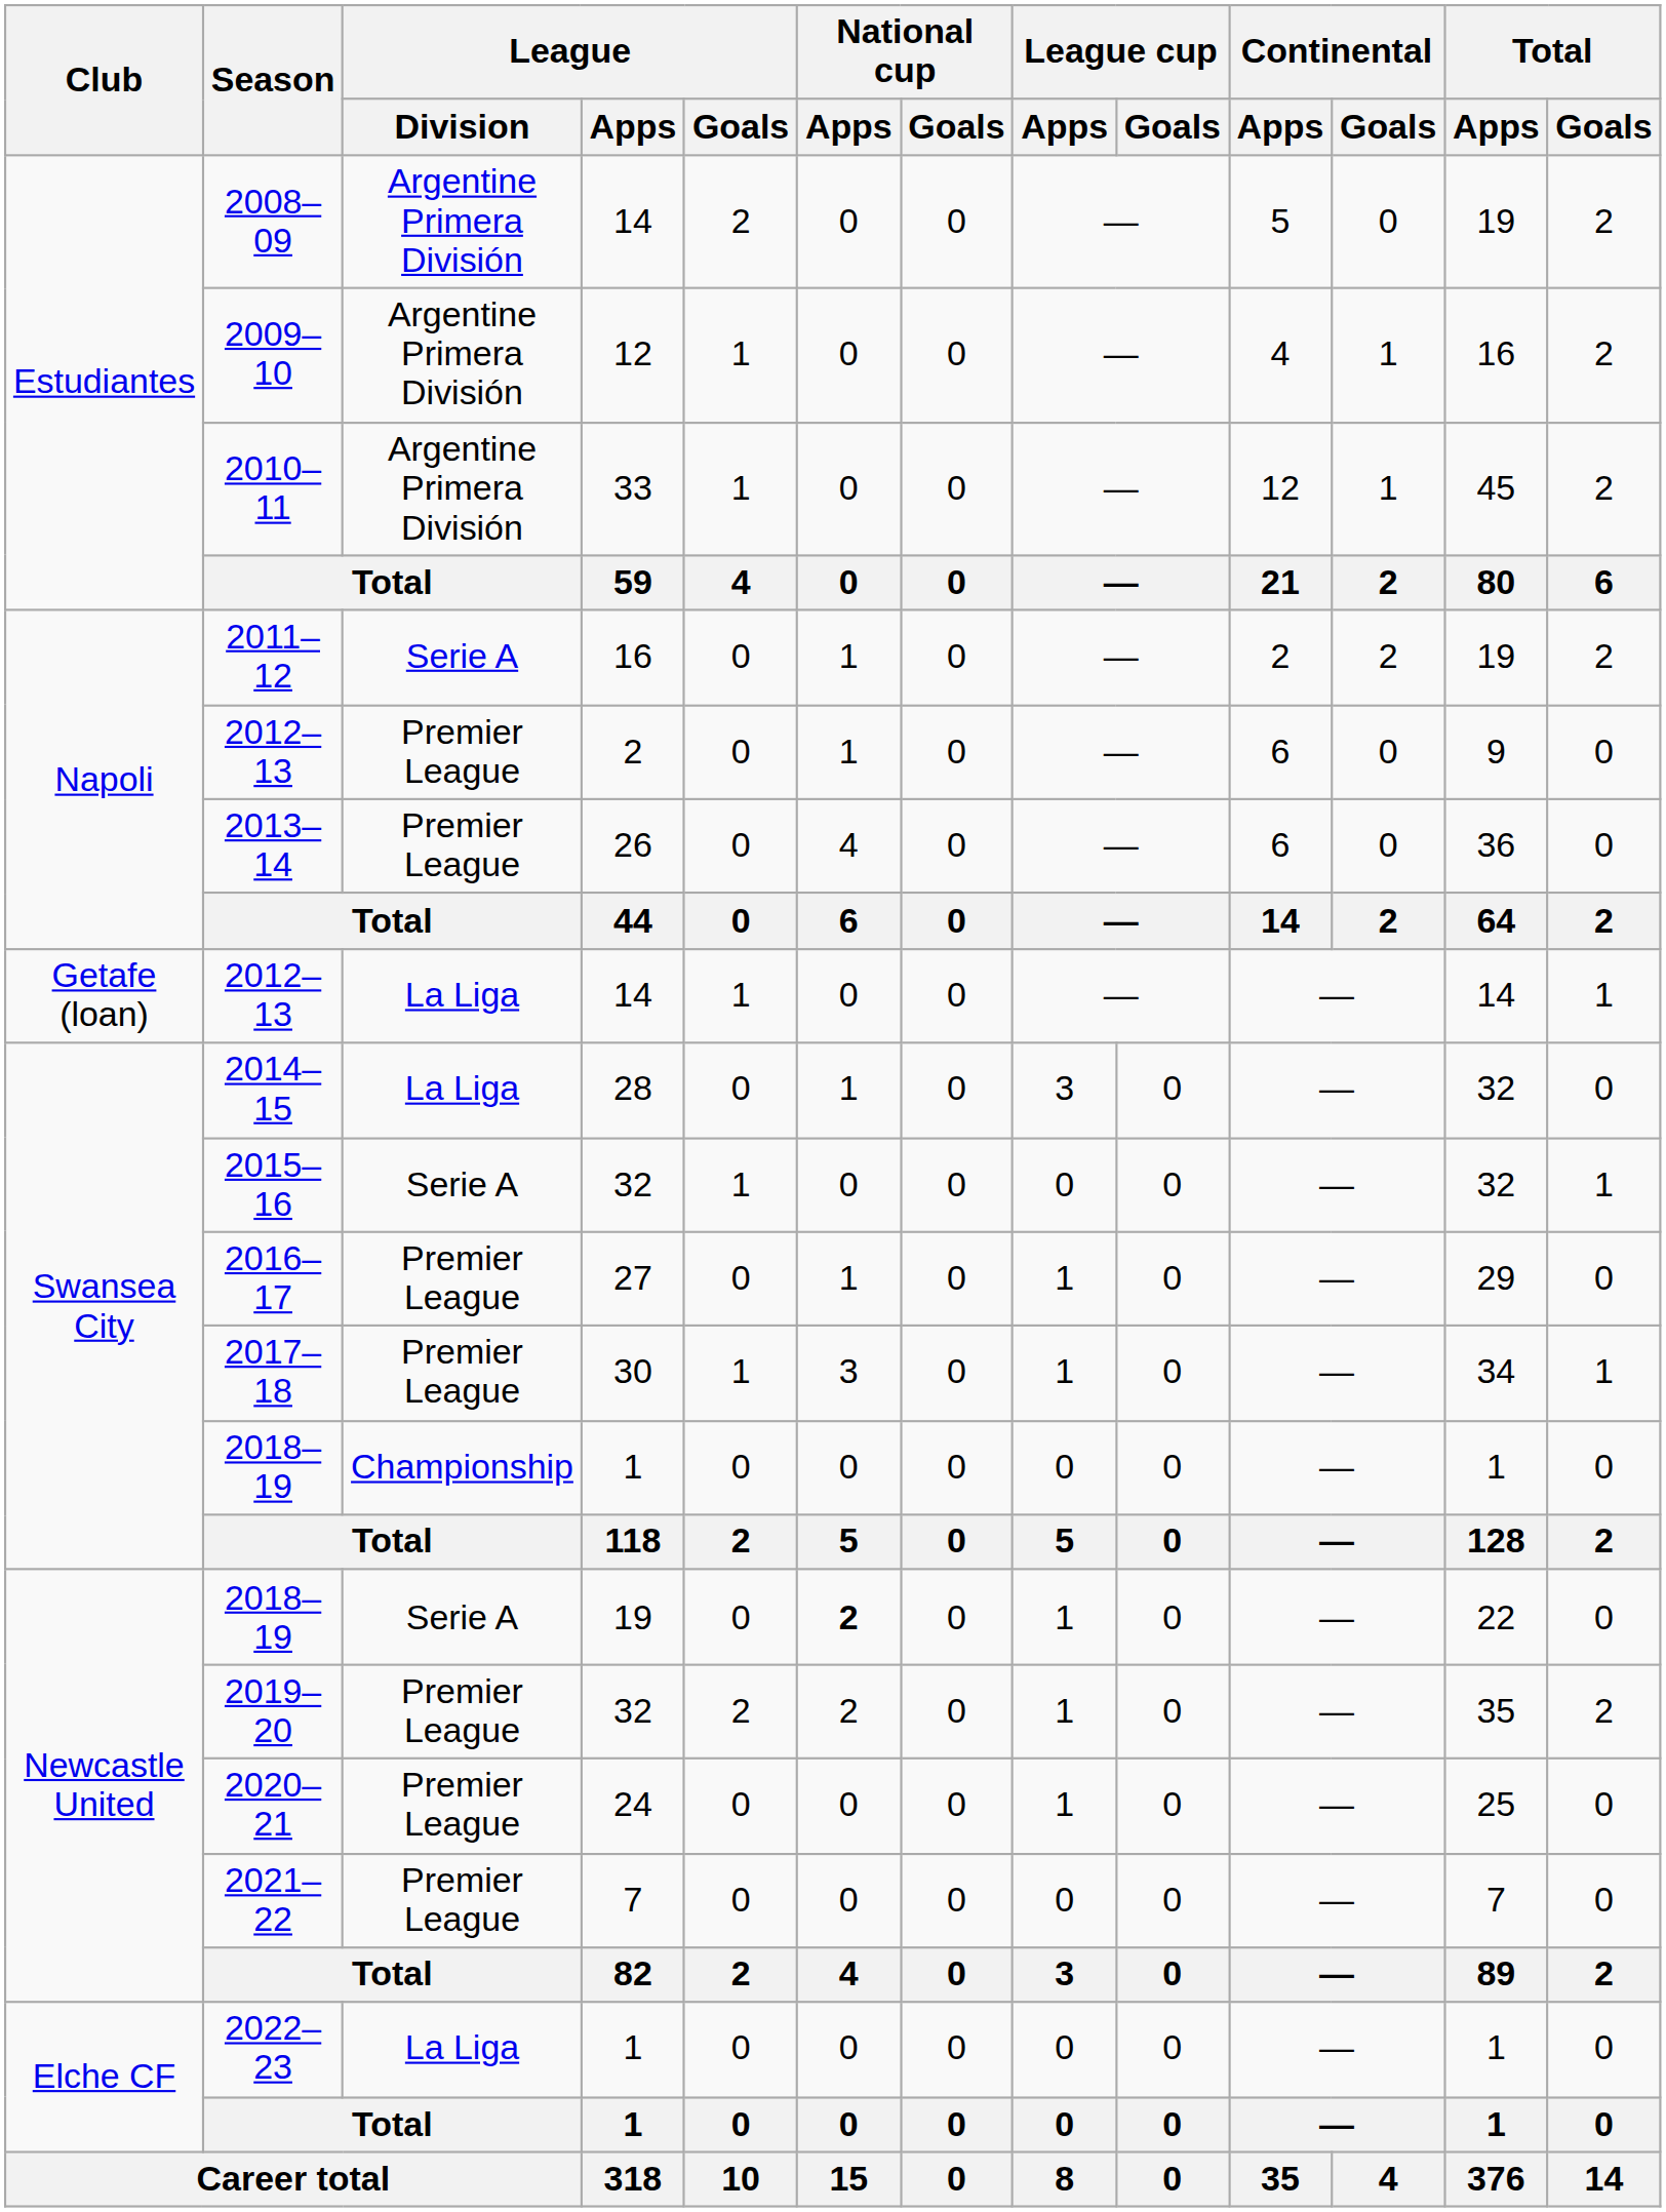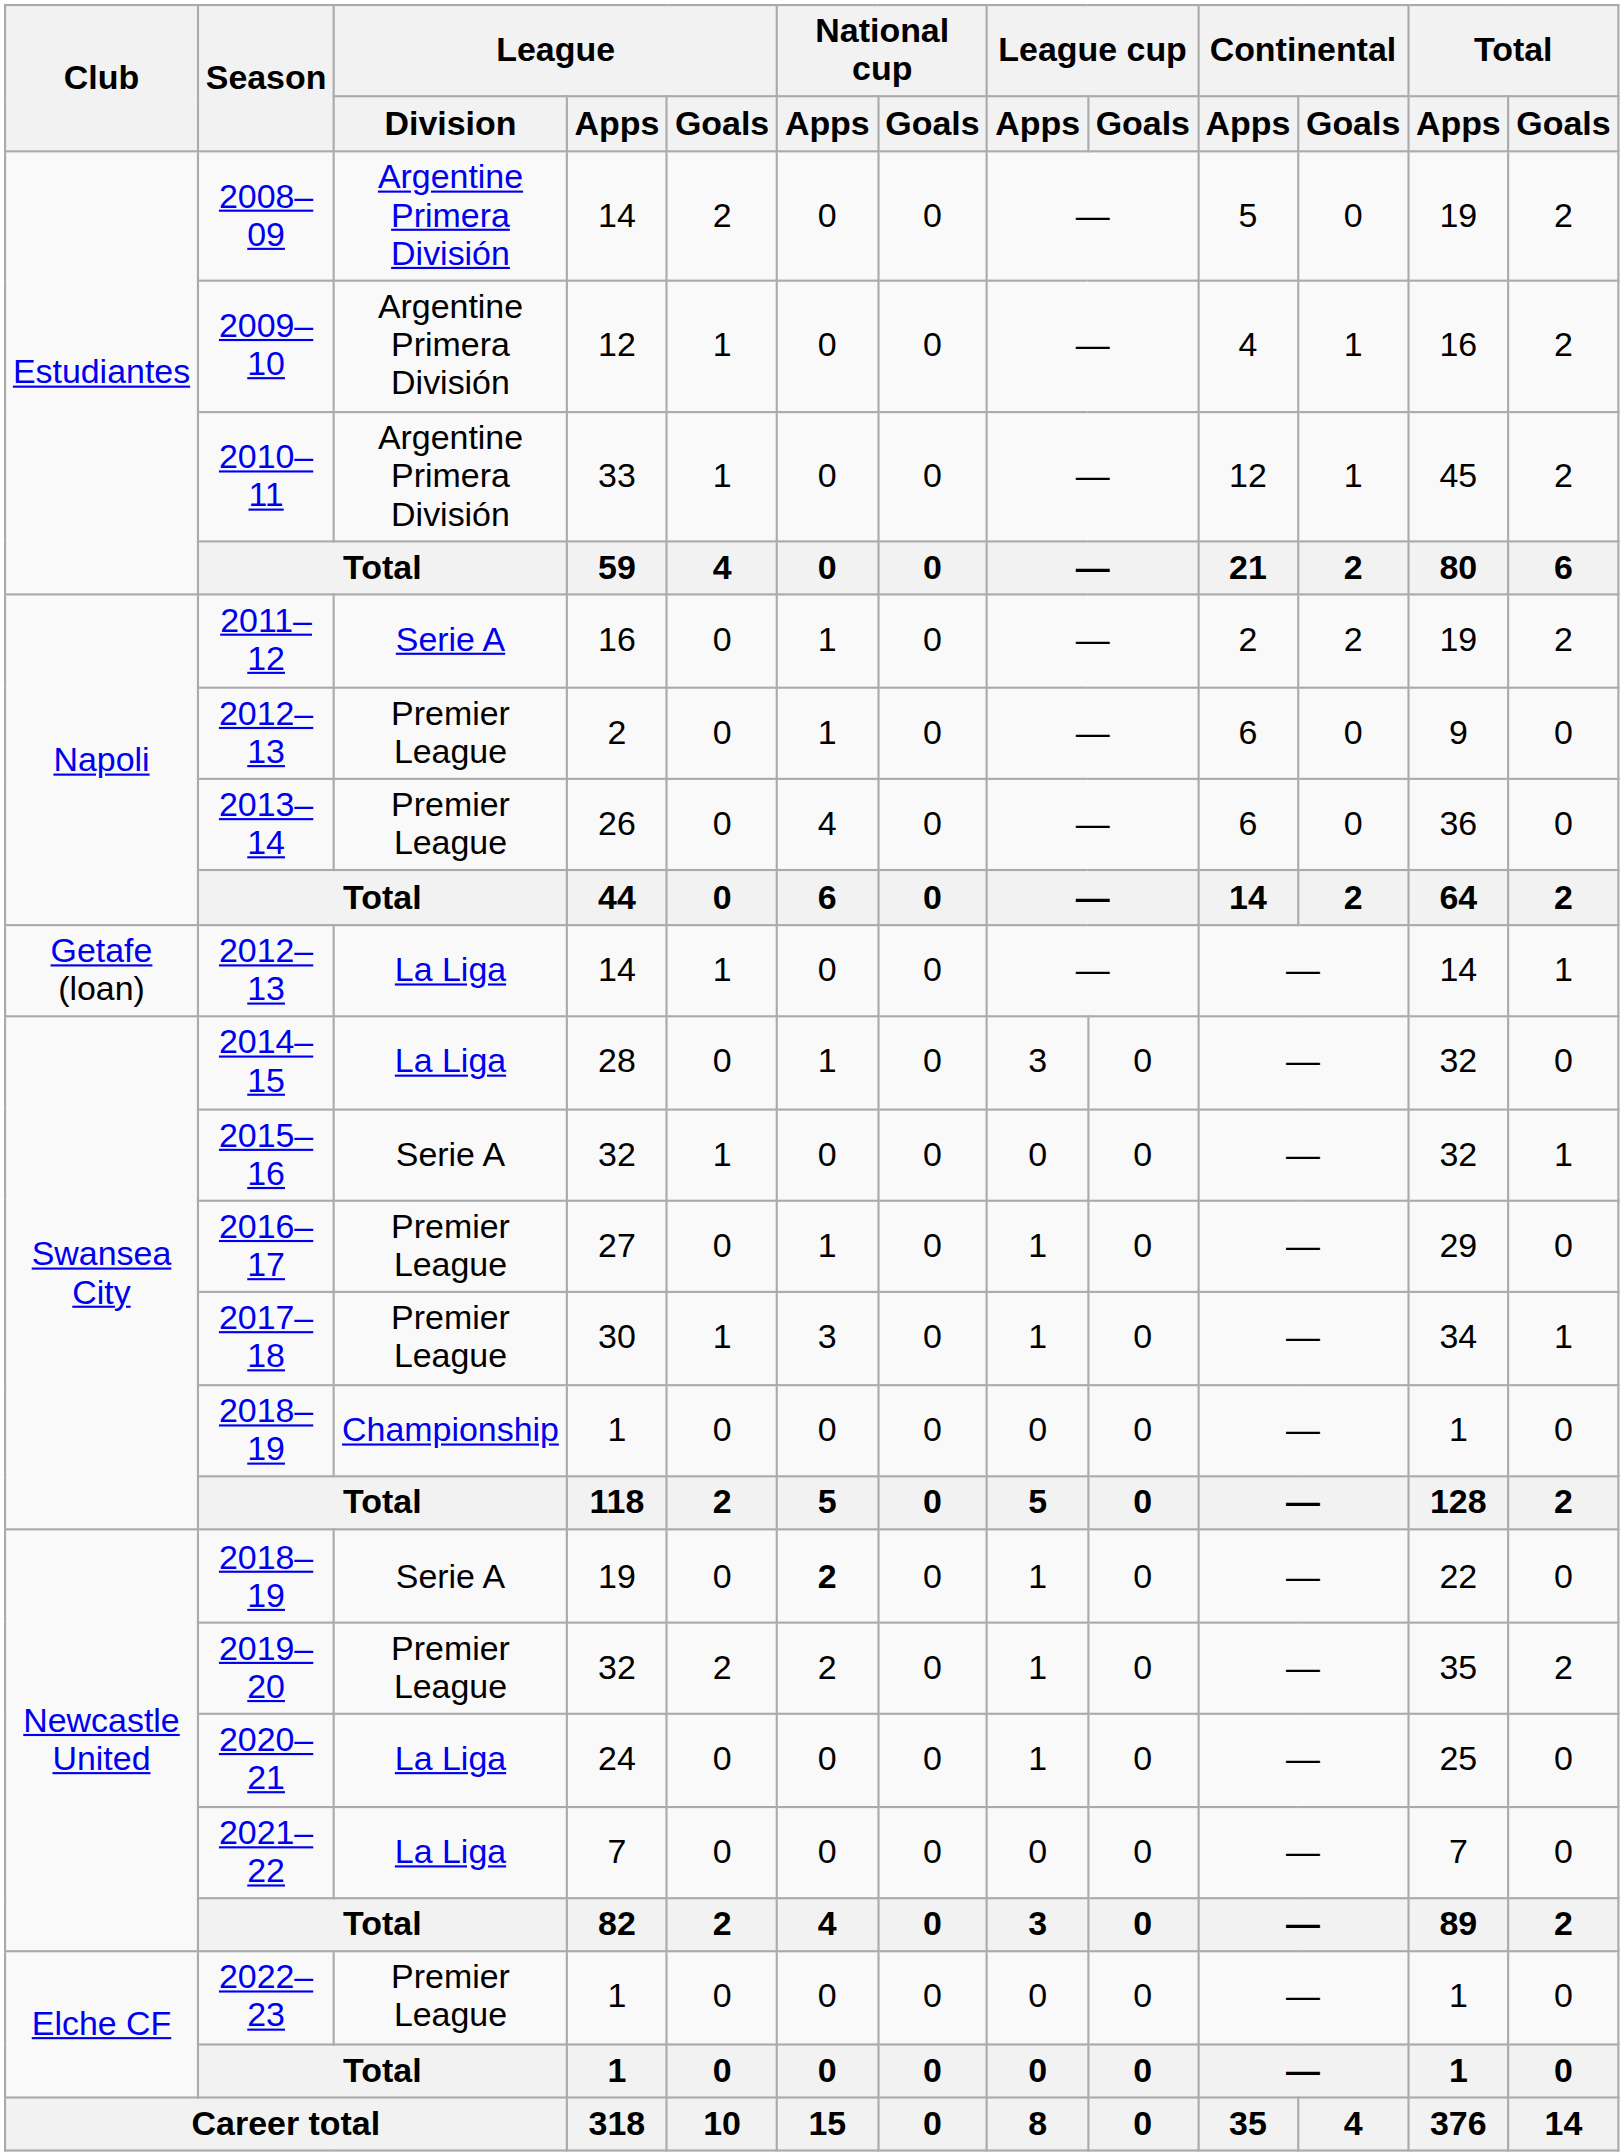 <table class="wikitable" style="text-align:center">
 <tr>
 <th rowspan="2">Club</th>
 <th rowspan="2">Season</th>
 <th colspan="3">League</th>
 <th colspan="2">National cup</th>
 <th colspan="2">League cup</th>
 <th colspan="2">Continental</th>
 <th colspan="2">Total</th>
 </tr>
 <tr>
 <th>Division</th>
 <th>Apps</th>
 <th>Goals</th>
 <th>Apps</th>
 <th>Goals</th>
 <th>Apps</th>
 <th>Goals</th>
 <th>Apps</th>
 <th>Goals</th>
 <th>Apps</th>
 <th>Goals</th>
 </tr>
 <tr>
 <td rowspan="4"><a href='#'>Estudiantes</a></td>
 <td><a href='#'>2008–09</a></td>
 <td><a href='#'>Argentine Primera División</a></td>
 <td>14</td>
 <td>2</td>
 <td>0</td>
 <td>0</td>
 <td colspan="2">—</td>
 <td>5</td>
 <td>0</td>
 <td>19</td>
 <td>2</td>
 </tr>
 <tr>
 <td><a href='#'>2009–10</a></td>
 <td>Argentine Primera División</td>
 <td>12</td>
 <td>1</td>
 <td>0</td>
 <td>0</td>
 <td colspan="2">—</td>
 <td>4</td>
 <td>1</td>
 <td>16</td>
 <td>2</td>
 </tr>
 <tr>
 <td><a href='#'>2010–11</a></td>
 <td>Argentine Primera División</td>
 <td>33</td>
 <td>1</td>
 <td>0</td>
 <td>0</td>
 <td colspan="2">—</td>
 <td>12</td>
 <td>1</td>
 <td>45</td>
 <td>2</td>
 </tr>
 <tr>
 <th colspan="2">Total</th>
 <th>59</th>
 <th>4</th>
 <th>0</th>
 <th>0</th>
 <th colspan="2">—</th>
 <th>21</th>
 <th>2</th>
 <th>80</th>
 <th>6</th>
 </tr>
 <tr>
 <td rowspan="4"><a href='#'>Napoli</a></td>
 <td><a href='#'>2011–12</a></td>
 <td><a href='#'>Serie A</a></td>
 <td>16</td>
 <td>0</td>
 <td>1</td>
 <td>0</td>
 <td colspan="2">—</td>
 <td>2</td>
 <td>2</td>
 <td>19</td>
 <td>2</td>
 </tr>
 <tr>
 <td><a href='#'>2012–13</a></td>
 <td>Premier League</td>
 <td>2</td>
 <td>0</td>
 <td>1</td>
 <td>0</td>
 <td colspan="2">—</td>
 <td>6</td>
 <td>0</td>
 <td>9</td>
 <td>0</td>
 </tr>
 <tr>
 <td><a href='#'>2013–14</a></td>
 <td>Premier League</td>
 <td>26</td>
 <td>0</td>
 <td>4</td>
 <td>0</td>
 <td colspan="2">—</td>
 <td>6</td>
 <td>0</td>
 <td>36</td>
 <td>0</td>
 </tr>
 <tr>
 <th colspan="2">Total</th>
 <th>44</th>
 <th>0</th>
 <th>6</th>
 <th>0</th>
 <th colspan="2">—</th>
 <th>14</th>
 <th>2</th>
 <th>64</th>
 <th>2</th>
 </tr>
 <tr>
 <td><a href='#'>Getafe</a> (loan)</td>
 <td><a href='#'>2012–13</a></td>
 <td><a href='#'>La Liga</a></td>
 <td>14</td>
 <td>1</td>
 <td>0</td>
 <td>0</td>
 <td colspan="2">—</td>
 <td colspan="2">—</td>
 <td>14</td>
 <td>1</td>
 </tr>
 <tr>
 <td rowspan=6><a href='#'>Swansea City</a></td>
 <td><a href='#'>2014–15</a></td>
 <td><a href='#'>La Liga</a></td>
 <td>28</td>
 <td>0</td>
 <td>1</td>
 <td>0</td>
 <td>3</td>
 <td>0</td>
 <td colspan="2">—</td>
 <td>32</td>
 <td>0</td>
 </tr>
 <tr>
 <td><a href='#'>2015–16</a></td>
 <td>Serie A</td>
 <td>32</td>
 <td>1</td>
 <td>0</td>
 <td>0</td>
 <td>0</td>
 <td>0</td>
 <td colspan="2">—</td>
 <td>32</td>
 <td>1</td>
 </tr>
 <tr>
 <td><a href='#'>2016–17</a></td>
 <td>Premier League</td>
 <td>27</td>
 <td>0</td>
 <td>1</td>
 <td>0</td>
 <td>1</td>
 <td>0</td>
 <td colspan="2">—</td>
 <td>29</td>
 <td>0</td>
 </tr>
 <tr>
 <td><a href='#'>2017–18</a></td>
 <td>Premier League</td>
 <td>30</td>
 <td>1</td>
 <td>3</td>
 <td>0</td>
 <td>1</td>
 <td>0</td>
 <td colspan="2">—</td>
 <td>34</td>
 <td>1</td>
 </tr>
 <tr>
 <td><a href='#'>2018–19</a></td>
 <td><a href='#'>Championship</a></td>
 <td>1</td>
 <td>0</td>
 <td>0</td>
 <td>0</td>
 <td>0</td>
 <td>0</td>
 <td colspan="2">—</td>
 <td>1</td>
 <td>0</td>
 </tr>
 <tr>
 <th colspan="2">Total</th>
 <th>118</th>
 <th>2</th>
 <th>5</th>
 <th>0</th>
 <th>5</th>
 <th>0</th>
 <th colspan="2">—</th>
 <th>128</th>
 <th>2</th>
 </tr>
 <tr>
 <td rowspan="5"><a href='#'>Newcastle United</a></td>
 <td><a href='#'>2018–19</a></td>
 <td>Serie A</td>
 <td>19</td>
 <td>0</td>
 <td><strong>2</strong></td>
 <td>0</td>
 <td>1</td>
 <td>0</td>
 <td colspan="2">—</td>
 <td>22</td>
 <td>0</td>
 </tr>
 <tr>
 <td><a href='#'>2019–20</a></td>
 <td>Premier League</td>
 <td>32</td>
 <td>2</td>
 <td>2</td>
 <td>0</td>
 <td>1</td>
 <td>0</td>
 <td colspan="2">—</td>
 <td>35</td>
 <td>2</td>
 </tr>
 <tr>
 <td><a href='#'>2020–21</a></td>
-<td>Premier League</td>
+<td><a href='#'>La Liga</a></td>
 <td>24</td>
 <td>0</td>
 <td>0</td>
 <td>0</td>
 <td>1</td>
 <td>0</td>
 <td colspan="2">—</td>
 <td>25</td>
 <td>0</td>
 </tr>
 <tr>
 <td><a href='#'>2021–22</a></td>
-<td>Premier League</td>
+<td><a href='#'>La Liga</a></td>
 <td>7</td>
 <td>0</td>
 <td>0</td>
 <td>0</td>
 <td>0</td>
 <td>0</td>
 <td colspan="2">—</td>
 <td>7</td>
 <td>0</td>
 </tr>
 <tr>
 <th colspan="2">Total</th>
 <th>82</th>
 <th>2</th>
 <th>4</th>
 <th>0</th>
 <th>3</th>
 <th>0</th>
 <th colspan="2">—</th>
 <th>89</th>
 <th>2</th>
 </tr>
 <tr>
 <td rowspan="2"><a href='#'>Elche CF</a></td>
 <td><a href='#'>2022–23</a></td>
-<td><a href='#'>La Liga</a></td>
+<td>Premier League</td>
 <td>1</td>
 <td>0</td>
 <td>0</td>
 <td>0</td>
 <td>0</td>
 <td>0</td>
 <td colspan="2">—</td>
 <td>1</td>
 <td>0</td>
 </tr>
 <tr>
 <th colspan="2">Total</th>
 <th>1</th>
 <th>0</th>
 <th>0</th>
 <th>0</th>
 <th>0</th>
 <th>0</th>
 <th colspan="2">—</th>
 <th>1</th>
 <th>0</th>
 </tr>
 <tr>
 <th colspan="3">Career total</th>
 <th>318</th>
 <th>10</th>
 <th>15</th>
 <th>0</th>
 <th>8</th>
 <th>0</th>
 <th>35</th>
 <th>4</th>
 <th>376</th>
 <th>14</th>
 </tr>
 </table>
